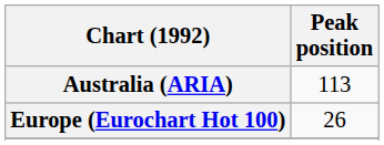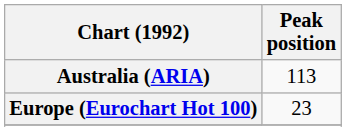 <table class="wikitable sortable plainrowheaders" style="text-align:center">
 <tr>
 <th>Chart (1992)</th>
 <th>Peak<br>position</th>
 </tr>
 <tr>
 <th scope="row">Australia (<a href='#'>ARIA</a>)</th>
 <td>113</td>
 </tr>
 <tr>
 <th scope="row">Europe (<a href='#'>Eurochart Hot 100</a>)</th>
-<td>26</td>
+<td>23</td>
 </tr>
 <tr>
 </tr>
 <tr>
 </tr>
 <tr>
 </tr>
 </table>
